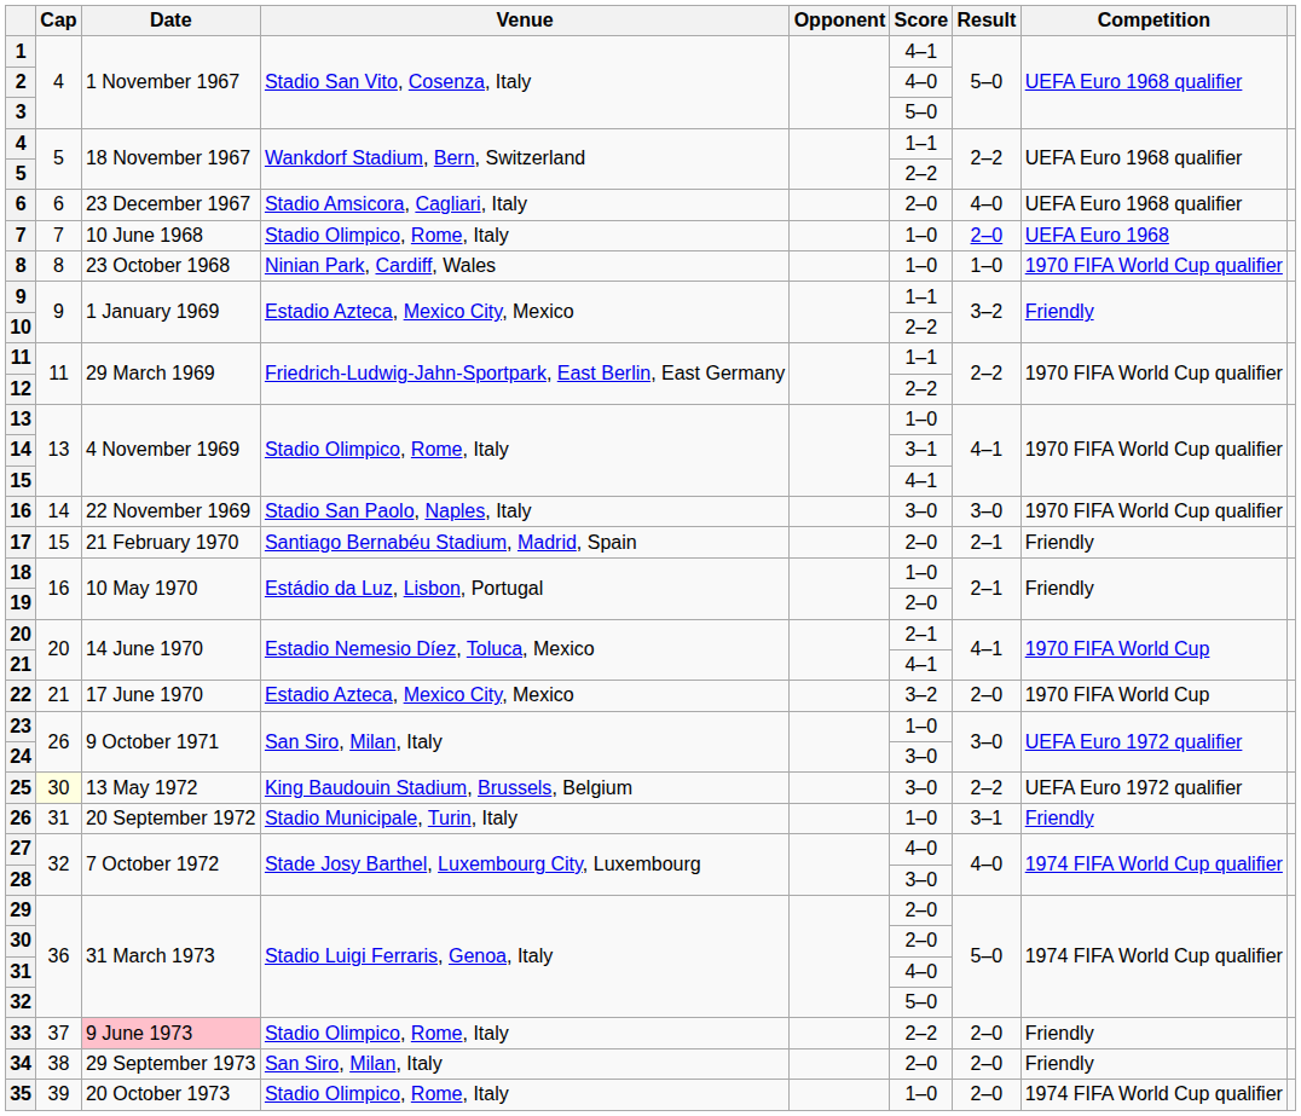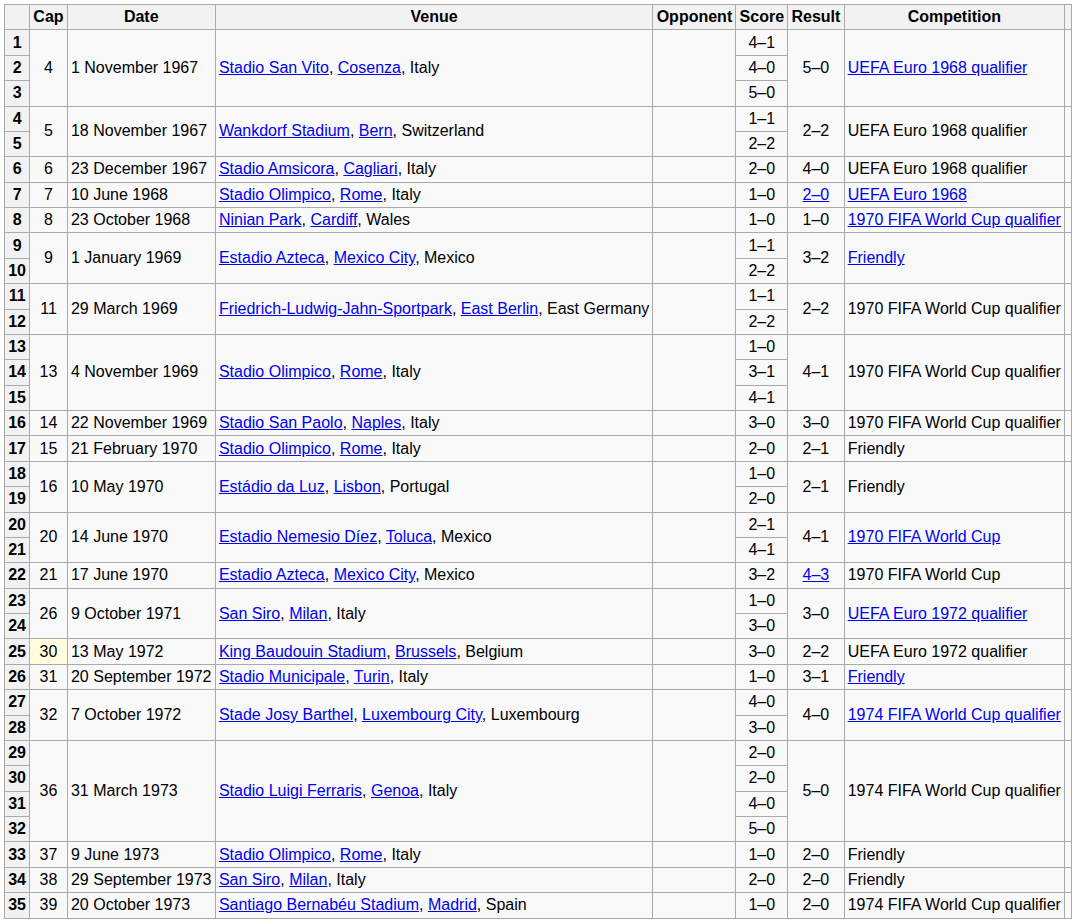 <table class="wikitable plainrowheaders sortable">
 <tr>
 <th scope=col></th>
 <th scope=col>Cap</th>
 <th scope=col>Date</th>
 <th scope=col>Venue</th>
 <th scope=col>Opponent</th>
 <th scope=col>Score</th>
 <th scope=col>Result</th>
 <th scope=col>Competition</th>
 <th scope=col class="unsortable"></th>
 </tr>
 <tr>
 <th scope=row align="center">1</th>
 <td rowspan="3" align="center">4</td>
 <td rowspan="3">1 November 1967</td>
 <td rowspan="3"><a href='#'>Stadio San Vito</a>, <a href='#'>Cosenza</a>, Italy</td>
 <td rowspan="3"></td>
 <td align="center">4–1</td>
 <td rowspan="3" align="center">5–0</td>
 <td rowspan="3"><a href='#'>UEFA Euro 1968 qualifier</a></td>
 <td rowspan="3"></td>
 </tr>
 <tr>
 <th scope=row align="center">2</th>
 <td align="center">4–0</td>
 </tr>
 <tr>
 <th scope=row align="center">3</th>
 <td align="center">5–0</td>
 </tr>
 <tr>
 <th scope=row align="center">4</th>
 <td rowspan="2" align="center">5</td>
 <td rowspan="2">18 November 1967</td>
 <td rowspan="2"><a href='#'>Wankdorf Stadium</a>, <a href='#'>Bern</a>, Switzerland</td>
 <td rowspan="2"></td>
 <td align="center">1–1</td>
 <td rowspan="2" align="center">2–2</td>
 <td rowspan="2">UEFA Euro 1968 qualifier</td>
 <td rowspan="2"></td>
 </tr>
 <tr>
 <th scope=row align="center">5</th>
 <td align="center">2–2 </td>
 </tr>
 <tr>
 <th scope=row align="center">6</th>
 <td align="center">6</td>
 <td>23 December 1967</td>
 <td><a href='#'>Stadio Amsicora</a>, <a href='#'>Cagliari</a>, Italy</td>
 <td></td>
 <td align="center">2–0</td>
 <td align="center">4–0</td>
 <td>UEFA Euro 1968 qualifier</td>
 <td></td>
 </tr>
 <tr>
 <th scope=row align="center">7</th>
 <td align="center">7</td>
 <td>10 June 1968</td>
 <td><a href='#'>Stadio Olimpico</a>, <a href='#'>Rome</a>, Italy</td>
 <td></td>
 <td align="center">1–0</td>
 <td align="center"><a href='#'>2–0</a></td>
 <td><a href='#'>UEFA Euro 1968</a></td>
 <td></td>
 </tr>
 <tr>
 <th scope=row align="center">8</th>
 <td align="center">8</td>
 <td>23 October 1968</td>
 <td><a href='#'>Ninian Park</a>, <a href='#'>Cardiff</a>, Wales</td>
 <td></td>
 <td align="center">1–0</td>
 <td align="center">1–0</td>
 <td><a href='#'>1970 FIFA World Cup qualifier</a></td>
 <td></td>
 </tr>
 <tr>
 <th scope=row align="center">9</th>
 <td rowspan="2" align="center">9</td>
 <td rowspan="2">1 January 1969</td>
 <td rowspan="2"><a href='#'>Estadio Azteca</a>, <a href='#'>Mexico City</a>, Mexico</td>
 <td rowspan="2"></td>
 <td align="center">1–1</td>
 <td rowspan="2" align="center">3–2</td>
 <td rowspan="2"><a href='#'>Friendly</a></td>
 <td rowspan="2"></td>
 </tr>
 <tr>
 <th scope=row align="center">10</th>
 <td align="center">2–2 </td>
 </tr>
 <tr>
 <th scope=row align="center">11</th>
 <td rowspan="2" align="center">11</td>
 <td rowspan="2">29 March 1969</td>
 <td rowspan="2"><a href='#'>Friedrich-Ludwig-Jahn-Sportpark</a>, <a href='#'>East Berlin</a>, East Germany</td>
 <td rowspan="2"></td>
 <td align="center">1–1</td>
 <td rowspan="2" align="center">2–2</td>
 <td rowspan="2">1970 FIFA World Cup qualifier</td>
 <td rowspan="2"></td>
 </tr>
 <tr>
 <th scope=row align="center">12</th>
 <td align="center">2–2</td>
 </tr>
 <tr>
 <th scope=row align="center">13</th>
 <td rowspan="3" align="center">13</td>
 <td rowspan="3">4 November 1969</td>
 <td rowspan="3"><a href='#'>Stadio Olimpico</a>, <a href='#'>Rome</a>, Italy</td>
 <td rowspan="3"></td>
 <td align="center">1–0</td>
 <td rowspan="3" align="center">4–1</td>
 <td rowspan="3">1970 FIFA World Cup qualifier</td>
 <td rowspan="3"></td>
 </tr>
 <tr>
 <th scope=row align="center">14</th>
 <td align="center">3–1</td>
 </tr>
 <tr>
 <th scope=row align="center">15</th>
 <td align="center">4–1</td>
 </tr>
 <tr>
 <th scope=row align="center">16</th>
 <td align="center">14</td>
 <td>22 November 1969</td>
 <td><a href='#'>Stadio San Paolo</a>, <a href='#'>Naples</a>, Italy</td>
 <td></td>
 <td align="center">3–0</td>
 <td align="center">3–0</td>
 <td>1970 FIFA World Cup qualifier</td>
 <td></td>
 </tr>
 <tr>
 <th scope=row align="center">17</th>
 <td align="center">15</td>
 <td>21 February 1970</td>
-<td><a href='#'>Santiago Bernabéu Stadium</a>, <a href='#'>Madrid</a>, Spain</td>
+<td><a href='#'>Stadio Olimpico</a>, <a href='#'>Rome</a>, Italy</td>
 <td></td>
 <td align="center">2–0</td>
 <td align="center">2–1</td>
 <td>Friendly</td>
 <td></td>
 </tr>
 <tr>
 <th scope=row align="center">18</th>
 <td rowspan="2" align="center">16</td>
 <td rowspan="2">10 May 1970</td>
 <td rowspan="2"><a href='#'>Estádio da Luz</a>, <a href='#'>Lisbon</a>, Portugal</td>
 <td rowspan="2"></td>
 <td align="center">1–0</td>
 <td rowspan="2" align="center">2–1</td>
 <td rowspan="2">Friendly</td>
 <td rowspan="2"></td>
 </tr>
 <tr>
 <th scope=row align="center">19</th>
 <td align="center">2–0</td>
 </tr>
 <tr>
 <th scope=row align="center">20</th>
 <td rowspan="2" align="center">20</td>
 <td rowspan="2">14 June 1970</td>
 <td rowspan="2"><a href='#'>Estadio Nemesio Díez</a>, <a href='#'>Toluca</a>, Mexico</td>
 <td rowspan="2"></td>
 <td align="center">2–1</td>
 <td rowspan="2" align="center">4–1</td>
 <td rowspan="2"><a href='#'>1970 FIFA World Cup</a></td>
 <td rowspan="2"></td>
 </tr>
 <tr>
 <th scope=row align="center">21</th>
 <td align="center">4–1</td>
 </tr>
 <tr>
 <th scope=row align="center">22</th>
 <td align="center">21</td>
 <td>17 June 1970</td>
 <td><a href='#'>Estadio Azteca</a>, <a href='#'>Mexico City</a>, Mexico</td>
 <td></td>
 <td align="center">3–2</td>
-<td align="center">2–0</td>
+<td align="center"><a href='#'>4–3</a></td>
 <td>1970 FIFA World Cup</td>
 <td></td>
 </tr>
 <tr>
 <th scope=row align="center">23</th>
 <td rowspan="2" align="center">26</td>
 <td rowspan="2">9 October 1971</td>
 <td rowspan="2"><a href='#'>San Siro</a>, <a href='#'>Milan</a>, Italy</td>
 <td rowspan="2"></td>
 <td align="center">1–0</td>
 <td rowspan="2" align="center">3–0</td>
 <td rowspan="2"><a href='#'>UEFA Euro 1972 qualifier</a></td>
 <td rowspan="2"></td>
 </tr>
 <tr>
 <th scope=row align="center">24</th>
 <td align="center">3–0</td>
 </tr>
 <tr>
 <th scope=row align="center">25</th>
 <td align="center" style="background: lightyellow;">30</td>
 <td>13 May 1972</td>
 <td><a href='#'>King Baudouin Stadium</a>, <a href='#'>Brussels</a>, Belgium</td>
 <td></td>
 <td align="center">3–0</td>
 <td align="center">2–2</td>
 <td>UEFA Euro 1972 qualifier</td>
 <td></td>
 </tr>
 <tr>
 <th scope=row align="center">26</th>
 <td align="center">31</td>
 <td>20 September 1972</td>
 <td><a href='#'>Stadio Municipale</a>, <a href='#'>Turin</a>, Italy</td>
 <td></td>
 <td align="center">1–0</td>
 <td align="center">3–1</td>
 <td><a href='#'>Friendly</a></td>
 <td></td>
 </tr>
 <tr>
 <th scope=row align="center">27</th>
 <td rowspan="2" align="center">32</td>
 <td rowspan="2">7 October 1972</td>
 <td rowspan="2"><a href='#'>Stade Josy Barthel</a>, <a href='#'>Luxembourg City</a>, Luxembourg</td>
 <td rowspan="2"></td>
 <td align="center">4–0</td>
 <td rowspan="2" align="center">4–0</td>
 <td rowspan="2"><a href='#'>1974 FIFA World Cup qualifier</a></td>
 <td rowspan="2"></td>
 </tr>
 <tr>
 <th scope=row align="center">28</th>
 <td align="center">3–0</td>
 </tr>
 <tr>
 <th scope=row align="center">29</th>
 <td rowspan="4" align="center">36</td>
 <td rowspan="4">31 March 1973</td>
 <td rowspan="4"><a href='#'>Stadio Luigi Ferraris</a>, <a href='#'>Genoa</a>, Italy</td>
 <td rowspan="4"></td>
 <td align="center">2–0</td>
 <td rowspan="4" align="center">5–0</td>
 <td rowspan="4">1974 FIFA World Cup qualifier</td>
 <td rowspan="4"></td>
 </tr>
 <tr>
 <th scope=row align="center">30</th>
 <td align="center">2–0</td>
 </tr>
 <tr>
 <th scope=row align="center">31</th>
 <td align="center">4–0</td>
 </tr>
 <tr>
 <th scope=row align="center">32</th>
 <td align="center">5–0</td>
 </tr>
 <tr>
 <th scope=row align="center">33</th>
 <td align="center">37</td>
-<td style="background: pink;">9 June 1973</td>
+<td>9 June 1973</td>
 <td><a href='#'>Stadio Olimpico</a>, <a href='#'>Rome</a>, Italy</td>
 <td></td>
-<td align="center">2–2 </td>
+<td align="center">1–0</td>
 <td align="center">2–0</td>
 <td>Friendly</td>
 <td></td>
 </tr>
 <tr>
 <th scope=row align="center">34</th>
 <td align="center">38</td>
 <td>29 September 1973</td>
 <td><a href='#'>San Siro</a>, <a href='#'>Milan</a>, Italy</td>
 <td></td>
 <td align="center">2–0</td>
 <td align="center">2–0</td>
 <td>Friendly</td>
 <td></td>
 </tr>
 <tr>
 <th scope=row align="center">35</th>
 <td align="center">39</td>
 <td>20 October 1973</td>
-<td><a href='#'>Stadio Olimpico</a>, <a href='#'>Rome</a>, Italy</td>
+<td><a href='#'>Santiago Bernabéu Stadium</a>, <a href='#'>Madrid</a>, Spain</td>
 <td></td>
 <td align="center">1–0</td>
 <td align="center">2–0</td>
 <td>1974 FIFA World Cup qualifier</td>
 <td></td>
 </tr>
 </table>
